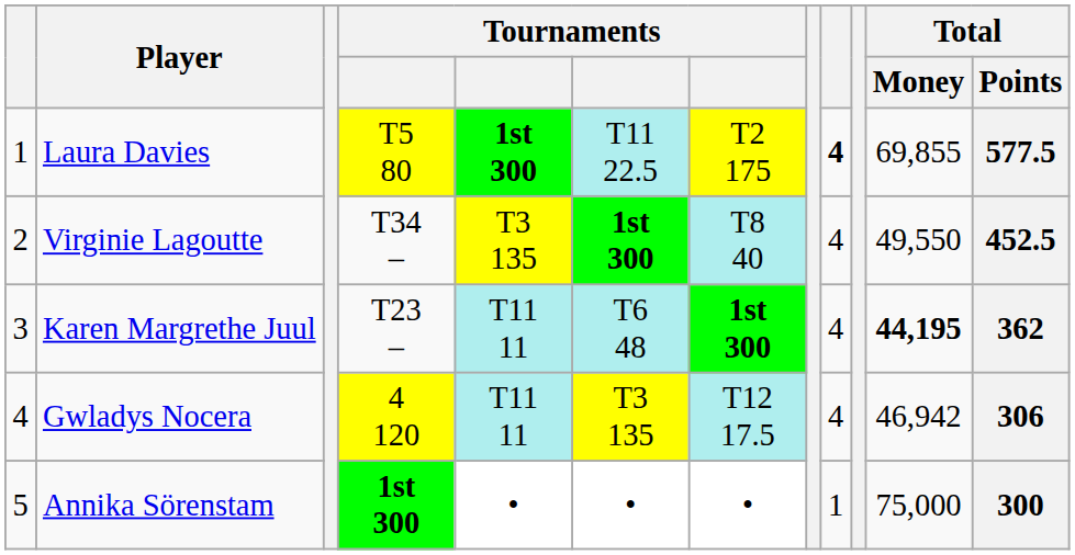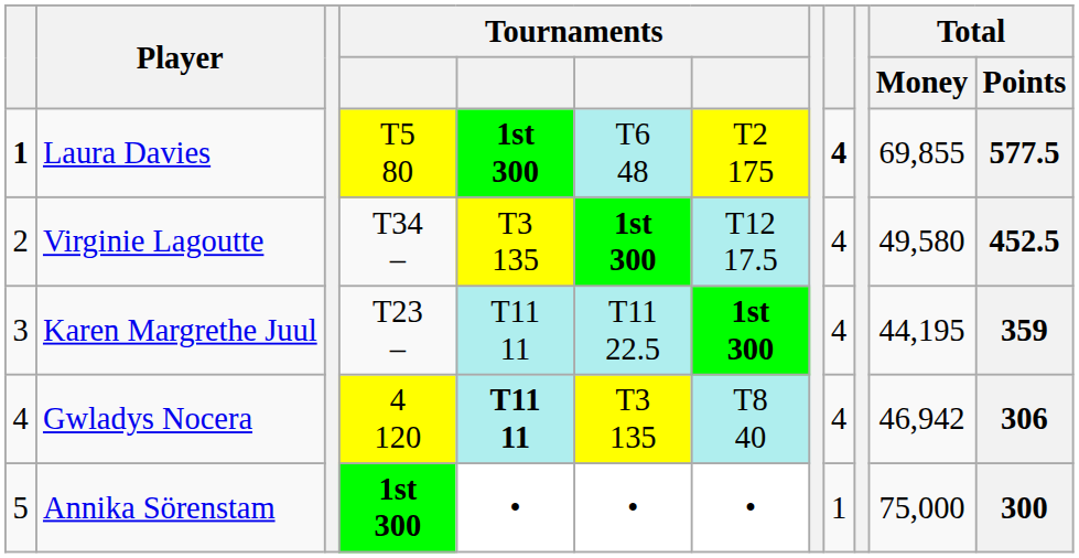 <table class=wikitable style=font-size:95%;text-align:center>
 <tr>
 <th rowspan=2></th>
 <th rowspan="2";>Player</th>
 <th rowspan="7"></th>
 <th colspan=4>Tournaments</th>
 <th rowspan="7"></th>
 <th rowspan=2></th>
 <th rowspan="7"></th>
 <th colspan=2>Total</th>
 </tr>
 <tr>
 <th style="width:50px;"></th>
 <th style="width:50px;"></th>
 <th style="width:50px;"></th>
 <th style="width:50px;"></th>
 <th>Money</th>
 <th>Points</th>
 </tr>
 <tr>
-<td>1</td>
+<td><strong>1</strong></td>
 <td align="left"> <a href='#'>Laura Davies</a></td>
 <td style="background:yellow">T5<br>80</td>
 <td style="background:lime"><strong>1st<br>300</strong></td>
-<td style="background:#afeeee">T11<br>22.5</td>
+<td style="background:#afeeee">T6<br>48</td>
 <td style="background:yellow">T2<br>175</td>
 <td><strong>4</strong></td>
 <td>69,855</td>
 <th>577.5</th>
 </tr>
 <tr>
 <td>2</td>
 <td align=left> <a href='#'>Virginie Lagoutte</a></td>
 <td>T34<br>–</td>
 <td style="background:yellow">T3<br>135</td>
 <td style="background:lime"><strong>1st<br>300</strong></td>
-<td style="background:#afeeee">T8<br>40</td>
+<td style="background:#afeeee">T12<br>17.5</td>
 <td>4</td>
-<td>49,550</td>
+<td>49,580</td>
 <th>452.5</th>
 </tr>
 <tr>
 <td>3</td>
 <td align="left"> <a href='#'>Karen Margrethe Juul</a></td>
 <td>T23<br>–</td>
 <td style="background:#afeeee">T11<br>11</td>
-<td style="background:#afeeee">T6<br>48</td>
+<td style="background:#afeeee">T11<br>22.5</td>
 <td style="background:lime"><strong>1st<br>300</strong></td>
 <td>4</td>
-<td><strong>44,195</strong></td>
-<th>362</th>
+<td>44,195</td>
+<th>359</th>
 </tr>
 <tr>
 <td>4</td>
 <td align="left"> <a href='#'>Gwladys Nocera</a></td>
 <td style="background:yellow">4<br>120</td>
-<td style="background:#afeeee">T11<br>11</td>
+<td style="background:#afeeee"><strong>T11<br>11</strong></td>
 <td style="background:yellow">T3<br>135</td>
-<td style="background:#afeeee">T12<br>17.5</td>
+<td style="background:#afeeee">T8<br>40</td>
 <td>4</td>
 <td>46,942</td>
 <th>306</th>
 </tr>
 <tr>
 <td>5</td>
 <td align="left"> <a href='#'>Annika Sörenstam</a></td>
 <td style="background:lime"><strong>1st<br>300</strong></td>
 <td style="background:white">•</td>
 <td style="background:white">•</td>
 <td style="background:white">•</td>
 <td>1</td>
 <td>75,000</td>
 <th>300</th>
 </tr>
 </table>
